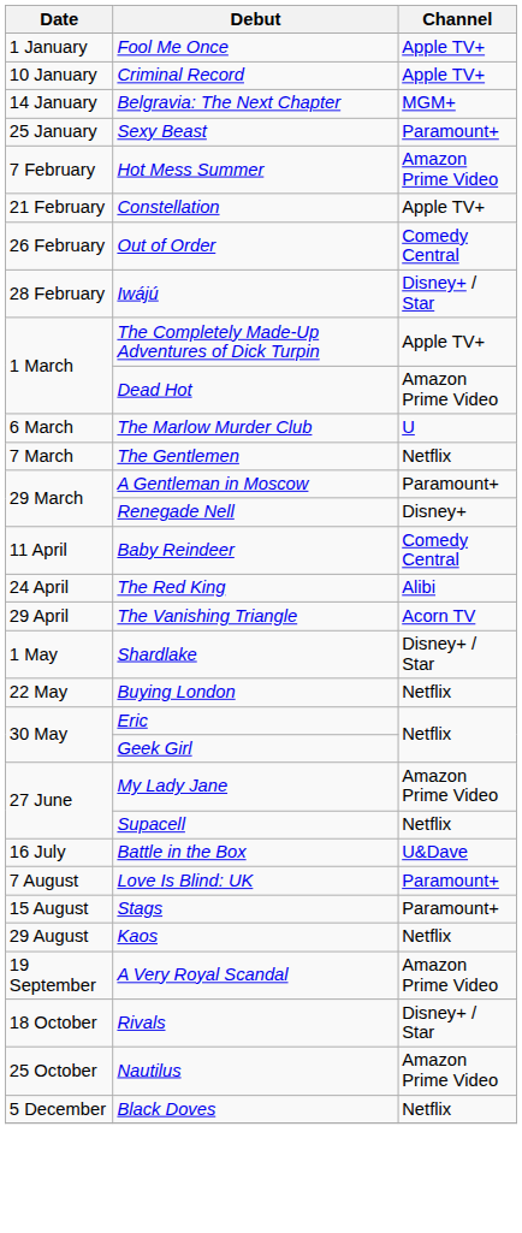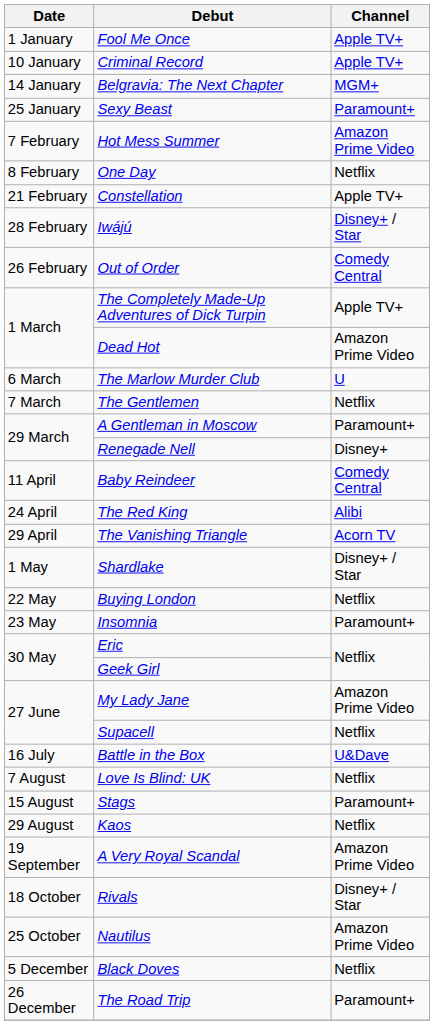 <table class="wikitable">
 <tr>
 <th width=90>Date</th>
 <th width=250>Debut</th>
 <th width=100>Channel</th>
 </tr>
 <tr>
 <td>1 January</td>
 <td><em><a href='#'>Fool Me Once</a></em></td>
 <td><a href='#'>Apple TV+</a></td>
 </tr>
 <tr>
 <td>10 January</td>
 <td><em><a href='#'>Criminal Record</a></em></td>
 <td><a href='#'>Apple TV+</a></td>
 </tr>
 <tr>
 <td>14 January</td>
 <td><em><a href='#'>Belgravia: The Next Chapter</a></em></td>
 <td><a href='#'>MGM+</a></td>
 </tr>
 <tr>
 <td>25 January</td>
 <td><em><a href='#'>Sexy Beast</a></em></td>
 <td><a href='#'>Paramount+</a></td>
 </tr>
 <tr>
 <td>7 February</td>
 <td><em><a href='#'>Hot Mess Summer</a></em></td>
 <td><a href='#'>Amazon Prime Video</a></td>
 </tr>
 <tr>
+<td>8 February</td>
+<td><em><a href='#'>One Day</a></em></td>
+<td>Netflix</td>
+</tr>
+<tr>
 <td>21 February</td>
 <td><em><a href='#'>Constellation</a></em></td>
 <td>Apple TV+</td>
 </tr>
 <tr>
+<td>28 February</td>
+<td><em><a href='#'>Iwájú</a></em></td>
+<td><a href='#'>Disney+</a> / <a href='#'>Star</a></td>
+</tr>
+<tr>
 <td>26 February</td>
 <td><em><a href='#'>Out of Order</a></em></td>
 <td><a href='#'>Comedy Central</a></td>
-</tr>
-<tr>
-<td>28 February</td>
-<td><em><a href='#'>Iwájú</a></em></td>
-<td><a href='#'>Disney+</a> / <a href='#'>Star</a></td>
 </tr>
 <tr>
 <td rowspan="2">1 March</td>
 <td><em><a href='#'>The Completely Made-Up Adventures of Dick Turpin</a></em></td>
 <td>Apple TV+</td>
 </tr>
 <tr>
 <td><em><a href='#'>Dead Hot</a></em></td>
 <td>Amazon Prime Video</td>
 </tr>
 <tr>
 <td>6 March</td>
 <td><em><a href='#'>The Marlow Murder Club</a></em></td>
 <td><a href='#'>U</a></td>
 </tr>
 <tr>
 <td>7 March</td>
 <td><em><a href='#'>The Gentlemen</a></em></td>
 <td>Netflix</td>
 </tr>
 <tr>
 <td rowspan="2">29 March</td>
 <td><em><a href='#'>A Gentleman in Moscow</a></em></td>
 <td>Paramount+</td>
 </tr>
 <tr>
 <td><em><a href='#'>Renegade Nell</a></em></td>
 <td>Disney+</td>
 </tr>
 <tr>
 <td>11 April</td>
 <td><em><a href='#'>Baby Reindeer</a></em></td>
 <td><a href='#'>Comedy Central</a></td>
 </tr>
 <tr>
 <td>24 April</td>
 <td><em><a href='#'>The Red King</a></em></td>
 <td><a href='#'>Alibi</a></td>
 </tr>
 <tr>
 <td>29 April</td>
 <td><em><a href='#'>The Vanishing Triangle</a></em></td>
 <td><a href='#'>Acorn TV</a></td>
 </tr>
 <tr>
 <td>1 May</td>
 <td><em><a href='#'>Shardlake</a></em></td>
 <td>Disney+ / Star</td>
 </tr>
 <tr>
 <td>22 May</td>
 <td><em><a href='#'>Buying London</a></em></td>
 <td>Netflix</td>
 </tr>
 <tr>
+<td>23 May</td>
+<td><em><a href='#'>Insomnia</a></em></td>
+<td>Paramount+</td>
+</tr>
+<tr>
 <td rowspan="2">30 May</td>
 <td><em><a href='#'>Eric</a></em></td>
 <td rowspan="2">Netflix</td>
 </tr>
 <tr>
 <td><em><a href='#'>Geek Girl</a></em></td>
 </tr>
 <tr>
 <td rowspan="2">27 June</td>
 <td><em><a href='#'>My Lady Jane</a></em></td>
 <td>Amazon Prime Video</td>
 </tr>
 <tr>
 <td><em><a href='#'>Supacell</a></em></td>
 <td>Netflix</td>
 </tr>
 <tr>
 <td>16 July</td>
 <td><em><a href='#'>Battle in the Box</a></em></td>
 <td><a href='#'>U&Dave</a></td>
 </tr>
 <tr>
 <td>7 August</td>
 <td><em><a href='#'>Love Is Blind: UK</a></em></td>
-<td><a href='#'>Paramount+</a></td>
+<td>Netflix</td>
 </tr>
 <tr>
 <td>15 August</td>
 <td><em><a href='#'>Stags</a></em></td>
 <td>Paramount+</td>
 </tr>
 <tr>
 <td>29 August</td>
 <td><em><a href='#'>Kaos</a></em></td>
 <td>Netflix</td>
 </tr>
 <tr>
 <td>19 September</td>
 <td><em><a href='#'>A Very Royal Scandal</a></em></td>
 <td>Amazon Prime Video</td>
 </tr>
 <tr>
 <td>18 October</td>
 <td><em><a href='#'>Rivals</a></em></td>
 <td>Disney+ / Star</td>
 </tr>
 <tr>
 <td>25 October</td>
 <td><em><a href='#'>Nautilus</a></em></td>
 <td>Amazon Prime Video</td>
 </tr>
 <tr>
 <td>5 December</td>
 <td><em><a href='#'>Black Doves</a></em></td>
 <td>Netflix</td>
 </tr>
 <tr>
+<td>26 December</td>
+<td><em><a href='#'>The Road Trip</a></em></td>
+<td>Paramount+</td>
+</tr>
+<tr>
 </tr>
 </table>
